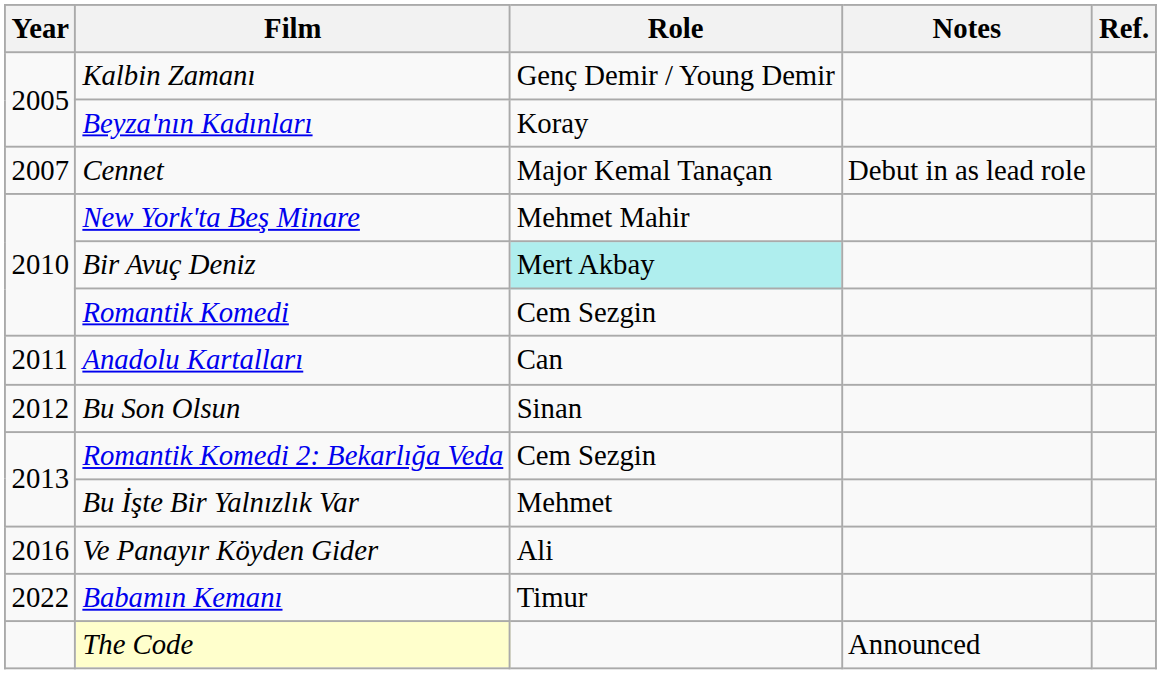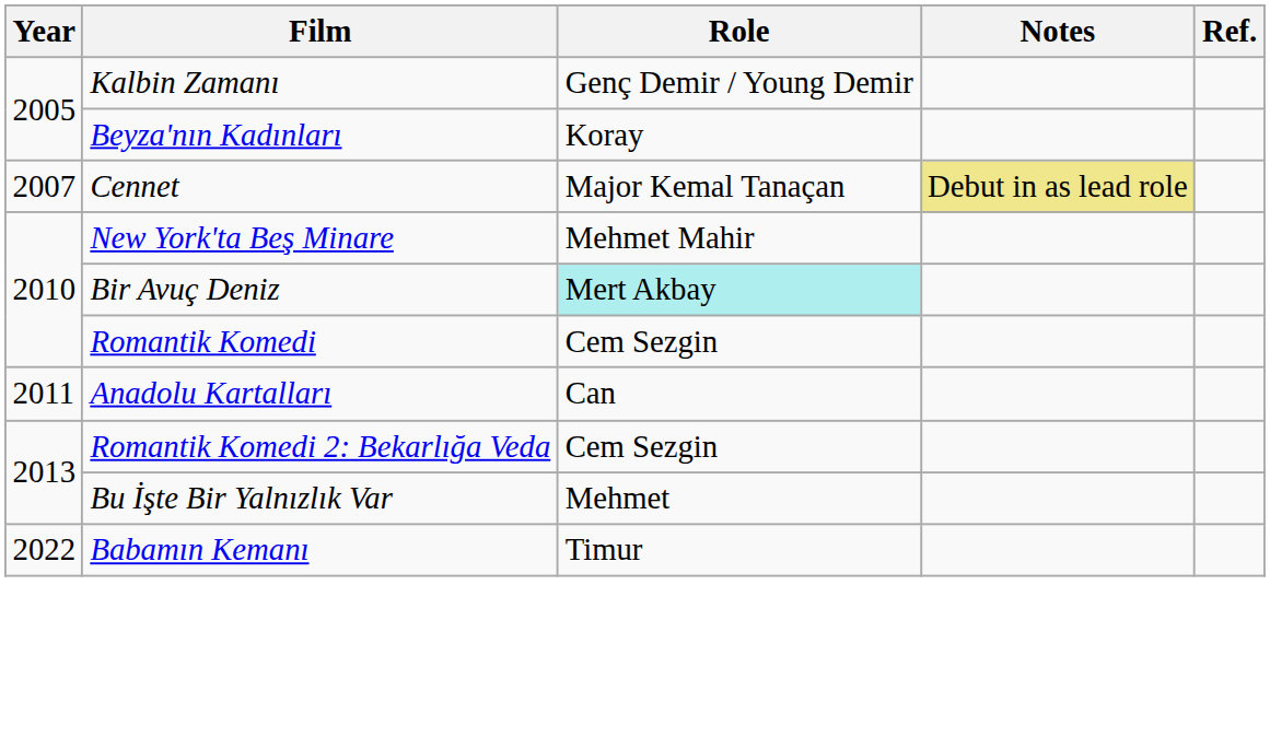 <table class="wikitable" style="font-size: 95%;">
 <tr>
 <th>Year</th>
 <th>Film</th>
 <th>Role</th>
 <th>Notes</th>
 <th>Ref.</th>
 </tr>
 <tr>
 <td rowspan="2">2005</td>
 <td><em>Kalbin Zamanı</em></td>
 <td>Genç Demir / Young Demir</td>
 <td></td>
 <td></td>
 </tr>
 <tr>
 <td><em><a href='#'>Beyza'nın Kadınları</a></em></td>
 <td>Koray</td>
 <td></td>
 <td></td>
 </tr>
 <tr>
 <td>2007</td>
 <td><em>Cennet</em></td>
 <td>Major Kemal Tanaçan</td>
-<td>Debut in as lead role</td>
+<td style="background: khaki;">Debut in as lead role</td>
 <td></td>
 </tr>
 <tr>
 <td rowspan="3">2010</td>
 <td><em><a href='#'>New York'ta Beş Minare</a></em></td>
 <td>Mehmet Mahir</td>
 <td></td>
 <td></td>
 </tr>
 <tr>
 <td><em>Bir Avuç Deniz</em></td>
 <td style="background: paleturquoise;">Mert Akbay</td>
 <td></td>
 <td></td>
 </tr>
 <tr>
 <td><em><a href='#'>Romantik Komedi</a></em></td>
 <td>Cem Sezgin</td>
 <td></td>
 <td></td>
 </tr>
 <tr>
 <td>2011</td>
 <td><em><a href='#'>Anadolu Kartalları</a></em></td>
 <td>Can</td>
 <td></td>
 <td></td>
 </tr>
 <tr>
-<td>2012</td>
-<td><em>Bu Son Olsun</em></td>
-<td>Sinan</td>
-<td></td>
-<td></td>
-</tr>
-<tr>
 <td rowspan="2">2013</td>
 <td><em><a href='#'>Romantik Komedi 2: Bekarlığa Veda</a></em></td>
 <td>Cem Sezgin</td>
 <td></td>
 <td></td>
 </tr>
 <tr>
 <td><em>Bu İşte Bir Yalnızlık Var</em></td>
 <td>Mehmet</td>
 <td></td>
 <td></td>
 </tr>
 <tr>
-<td>2016</td>
-<td><em>Ve Panayır Köyden Gider</em></td>
-<td>Ali</td>
-<td></td>
-<td></td>
-</tr>
-<tr>
 <td>2022</td>
 <td><em><a href='#'>Babamın Kemanı</a></em></td>
 <td>Timur</td>
 <td></td>
 <td></td>
 </tr>
-<tr>
-<td></td>
-<td style="background:#FFFFCC;"><em>The Code</em> </td>
-<td></td>
-<td>Announced</td>
-<td><br></td>
-</tr>
 </table>
